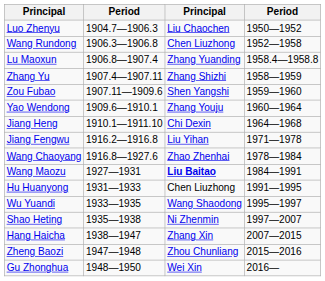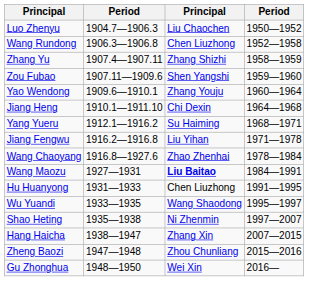 <table class="wikitable">
 <tr>
 <th>Principal</th>
 <th>Period</th>
 <th>Principal</th>
 <th>Period</th>
 </tr>
 <tr>
 <td><a href='#'>Luo Zhenyu</a></td>
 <td>1904.7—1906.3</td>
 <td><a href='#'>Liu Chaochen</a></td>
 <td>1950—1952</td>
 </tr>
 <tr>
 <td><a href='#'>Wang Rundong</a></td>
 <td>1906.3—1906.8</td>
 <td><a href='#'>Chen Liuzhong</a></td>
 <td>1952—1958</td>
-</tr>
-<tr>
-<td><a href='#'>Lu Maoxun</a></td>
-<td>1906.8—1907.4</td>
-<td><a href='#'>Zhang Yuanding</a></td>
-<td>1958.4—1958.8</td>
 </tr>
 <tr>
 <td><a href='#'>Zhang Yu</a></td>
 <td>1907.4—1907.11</td>
 <td><a href='#'>Zhang Shizhi</a></td>
 <td>1958—1959</td>
 </tr>
 <tr>
 <td><a href='#'>Zou Fubao</a></td>
 <td>1907.11—1909.6</td>
 <td><a href='#'>Shen Yangshi</a></td>
 <td>1959—1960</td>
 </tr>
 <tr>
 <td><a href='#'>Yao Wendong</a></td>
 <td>1909.6—1910.1</td>
 <td><a href='#'>Zhang Youju</a></td>
 <td>1960—1964</td>
 </tr>
 <tr>
 <td><a href='#'>Jiang Heng</a></td>
 <td>1910.1—1911.10</td>
 <td><a href='#'>Chi Dexin</a></td>
 <td>1964—1968</td>
+</tr>
+<tr>
+<td><a href='#'>Yang Yueru</a></td>
+<td>1912.1—1916.2</td>
+<td><a href='#'>Su Haiming</a></td>
+<td>1968—1971</td>
 </tr>
 <tr>
 <td><a href='#'>Jiang Fengwu</a></td>
 <td>1916.2—1916.8</td>
 <td><a href='#'>Liu Yihan</a></td>
 <td>1971—1978</td>
 </tr>
 <tr>
 <td><a href='#'>Wang Chaoyang</a></td>
 <td>1916.8—1927.6</td>
 <td><a href='#'>Zhao Zhenhai</a></td>
 <td>1978—1984</td>
 </tr>
 <tr>
 <td><a href='#'>Wang Maozu</a></td>
 <td>1927—1931</td>
 <td><strong><a href='#'>Liu Baitao</a></strong></td>
 <td>1984—1991</td>
 </tr>
 <tr>
 <td><a href='#'>Hu Huanyong</a></td>
 <td>1931—1933</td>
 <td>Chen Liuzhong</td>
 <td>1991—1995</td>
 </tr>
 <tr>
 <td><a href='#'>Wu Yuandi</a></td>
 <td>1933—1935</td>
 <td><a href='#'>Wang Shaodong</a></td>
 <td>1995—1997</td>
 </tr>
 <tr>
 <td><a href='#'>Shao Heting</a></td>
 <td>1935—1938</td>
 <td><a href='#'>Ni Zhenmin</a></td>
 <td>1997—2007</td>
 </tr>
 <tr>
 <td><a href='#'>Hang Haicha</a></td>
 <td>1938—1947</td>
 <td><a href='#'>Zhang Xin</a></td>
 <td>2007—2015</td>
 </tr>
 <tr>
 <td><a href='#'>Zheng Baozi</a></td>
 <td>1947—1948</td>
 <td><a href='#'>Zhou Chunliang</a></td>
 <td>2015—2016</td>
 </tr>
 <tr>
 <td><a href='#'>Gu Zhonghua</a></td>
 <td>1948—1950</td>
 <td><a href='#'>Wei Xin</a></td>
 <td>2016—</td>
 </tr>
 </table>
